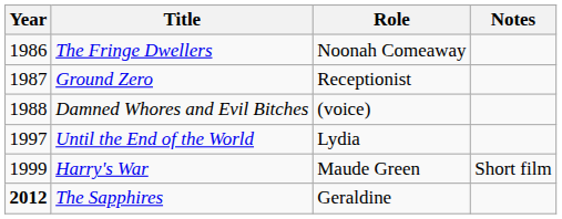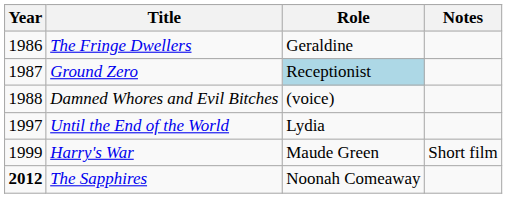 <table class="wikitable sortable">
 <tr>
 <th>Year</th>
 <th>Title</th>
 <th>Role</th>
 <th>Notes</th>
 </tr>
 <tr>
 <td>1986</td>
 <td><em><a href='#'>The Fringe Dwellers</a></em></td>
-<td>Noonah Comeaway</td>
+<td>Geraldine</td>
 <td></td>
 </tr>
 <tr>
 <td>1987</td>
 <td><em><a href='#'>Ground Zero</a></em></td>
-<td>Receptionist</td>
+<td style="background: lightblue;">Receptionist</td>
 <td></td>
 </tr>
 <tr>
 <td>1988</td>
 <td><em>Damned Whores and Evil Bitches</em></td>
 <td>(voice)</td>
 <td></td>
 </tr>
 <tr>
 <td>1997</td>
 <td><em><a href='#'>Until the End of the World</a></em></td>
 <td>Lydia</td>
 <td></td>
 </tr>
 <tr>
 <td>1999</td>
 <td><em><a href='#'>Harry's War</a></em></td>
 <td>Maude Green</td>
 <td>Short film</td>
 </tr>
 <tr>
 <td><strong>2012</strong></td>
 <td><em><a href='#'>The Sapphires</a></em></td>
-<td>Geraldine</td>
+<td>Noonah Comeaway</td>
 <td></td>
 </tr>
 </table>
